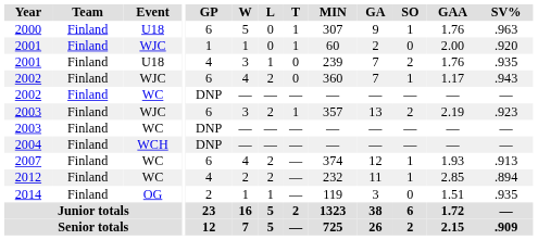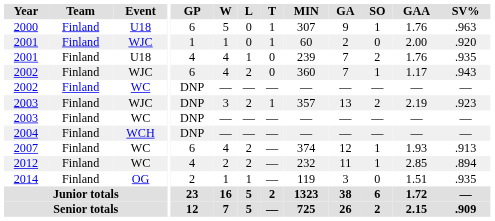 <table border="0" cellpadding="1" cellspacing="0" ID="Table3" style="text-align:center; width:40em">
 <tr ALIGN="center" bgcolor="#e0e0e0">
 <th>Year</th>
 <th>Team</th>
 <th>Event</th>
 <th rowspan="99" bgcolor="#ffffff"></th>
 <th>GP</th>
 <th>W</th>
 <th>L</th>
 <th>T</th>
 <th>MIN</th>
 <th>GA</th>
 <th>SO</th>
 <th>GAA</th>
 <th>SV%</th>
 </tr>
 <tr>
 <td><a href='#'>2000</a></td>
 <td><a href='#'>Finland</a></td>
 <td><a href='#'>U18</a></td>
 <td>6</td>
 <td>5</td>
 <td>0</td>
 <td>1</td>
 <td>307</td>
 <td>9</td>
 <td>1</td>
 <td>1.76</td>
 <td>.963</td>
 </tr>
 <tr bgcolor="#f0f0f0">
 <td><a href='#'>2001</a></td>
 <td><a href='#'>Finland</a></td>
 <td><a href='#'>WJC</a></td>
 <td>1</td>
 <td>1</td>
 <td>0</td>
 <td>1</td>
 <td>60</td>
 <td>2</td>
 <td>0</td>
 <td>2.00</td>
 <td>.920</td>
 </tr>
 <tr>
 <td><a href='#'>2001</a></td>
 <td>Finland</td>
 <td>U18</td>
 <td>4</td>
-<td>3</td>
+<td>4</td>
 <td>1</td>
 <td>0</td>
 <td>239</td>
 <td>7</td>
 <td>2</td>
 <td>1.76</td>
 <td>.935</td>
 </tr>
 <tr bgcolor="#f0f0f0">
 <td><a href='#'>2002</a></td>
 <td>Finland</td>
 <td>WJC</td>
 <td>6</td>
 <td>4</td>
 <td>2</td>
 <td>0</td>
 <td>360</td>
 <td>7</td>
 <td>1</td>
 <td>1.17</td>
 <td>.943</td>
 </tr>
 <tr>
 <td><a href='#'>2002</a></td>
 <td><a href='#'>Finland</a></td>
 <td><a href='#'>WC</a></td>
 <td>DNP</td>
 <td>—</td>
 <td>—</td>
 <td>—</td>
 <td>—</td>
 <td>—</td>
 <td>—</td>
 <td>—</td>
 <td>—</td>
 </tr>
 <tr bgcolor="#f0f0f0">
 <td><a href='#'>2003</a></td>
 <td>Finland</td>
 <td>WJC</td>
-<td>6</td>
+<td>DNP</td>
 <td>3</td>
 <td>2</td>
 <td>1</td>
 <td>357</td>
 <td>13</td>
 <td>2</td>
 <td>2.19</td>
 <td>.923</td>
 </tr>
 <tr>
 <td><a href='#'>2003</a></td>
 <td>Finland</td>
 <td>WC</td>
 <td>DNP</td>
 <td>—</td>
 <td>—</td>
 <td>—</td>
 <td>—</td>
 <td>—</td>
 <td>—</td>
 <td>—</td>
 <td>—</td>
 </tr>
 <tr bgcolor="#f0f0f0">
 <td><a href='#'>2004</a></td>
 <td>Finland</td>
 <td><a href='#'>WCH</a></td>
 <td>DNP</td>
 <td>—</td>
 <td>—</td>
 <td>—</td>
 <td>—</td>
 <td>—</td>
 <td>—</td>
 <td>—</td>
 <td>—</td>
 </tr>
 <tr>
 <td><a href='#'>2007</a></td>
 <td>Finland</td>
 <td>WC</td>
 <td>6</td>
 <td>4</td>
 <td>2</td>
 <td>—</td>
 <td>374</td>
 <td>12</td>
 <td>1</td>
 <td>1.93</td>
 <td>.913</td>
 </tr>
 <tr bgcolor="#f0f0f0">
 <td><a href='#'>2012</a></td>
 <td>Finland</td>
 <td>WC</td>
 <td>4</td>
 <td>2</td>
 <td>2</td>
 <td>—</td>
 <td>232</td>
 <td>11</td>
 <td>1</td>
 <td>2.85</td>
 <td>.894</td>
 </tr>
 <tr>
 <td><a href='#'>2014</a></td>
 <td>Finland</td>
 <td><a href='#'>OG</a></td>
 <td>2</td>
 <td>1</td>
 <td>1</td>
 <td>—</td>
 <td>119</td>
 <td>3</td>
 <td>0</td>
 <td>1.51</td>
 <td>.935</td>
 </tr>
 <tr bgcolor="#e0e0e0">
 <th colspan=3>Junior totals</th>
 <th>23</th>
 <th>16</th>
 <th>5</th>
 <th>2</th>
 <th>1323</th>
 <th>38</th>
 <th>6</th>
 <th>1.72</th>
 <th>—</th>
 </tr>
 <tr bgcolor="#e0e0e0">
 <th colspan=3>Senior totals</th>
 <th>12</th>
 <th>7</th>
 <th>5</th>
 <th>—</th>
 <th>725</th>
 <th>26</th>
 <th>2</th>
 <th>2.15</th>
 <th>.909</th>
 </tr>
 </table>
